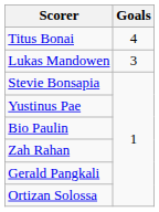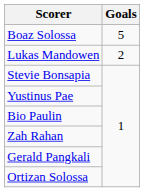 <table class="wikitable">
 <tr>
 <th>Scorer</th>
 <th>Goals</th>
 </tr>
 <tr>
-<td> <a href='#'>Titus Bonai</a></td>
-<td rowspan="1" align=center>4</td>
+<td> <a href='#'>Boaz Solossa</a></td>
+<td rowspan="1" align=center>5</td>
 </tr>
 <tr>
 <td> <a href='#'>Lukas Mandowen</a></td>
-<td rowspan="1" align=center>3</td>
+<td rowspan="1" align=center>2</td>
 </tr>
 <tr>
 <td> <a href='#'>Stevie Bonsapia</a></td>
 <td rowspan="6" align=center>1</td>
 </tr>
 <tr>
 <td> <a href='#'>Yustinus Pae</a></td>
 </tr>
 <tr>
 <td> <a href='#'>Bio Paulin</a></td>
 </tr>
 <tr>
 <td> <a href='#'>Zah Rahan</a></td>
 </tr>
 <tr>
 <td> <a href='#'>Gerald Pangkali</a></td>
 </tr>
 <tr>
 <td> <a href='#'>Ortizan Solossa</a></td>
 </tr>
 </table>
